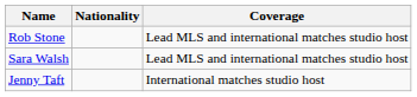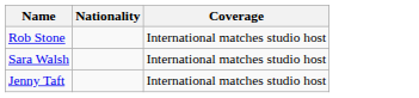 <table class="wikitable">
 <tr>
 <th>Name</th>
 <th>Nationality</th>
 <th>Coverage</th>
 </tr>
 <tr>
 <td><a href='#'>Rob Stone</a></td>
 <td></td>
-<td>Lead MLS and international matches studio host</td>
+<td>International matches studio host</td>
 </tr>
 <tr>
 <td><a href='#'>Sara Walsh</a></td>
 <td></td>
-<td>Lead MLS and international matches studio host</td>
+<td>International matches studio host</td>
 </tr>
 <tr>
 <td><a href='#'>Jenny Taft</a></td>
 <td></td>
 <td>International matches studio host</td>
 </tr>
 </table>
